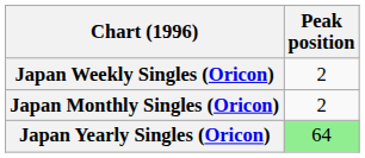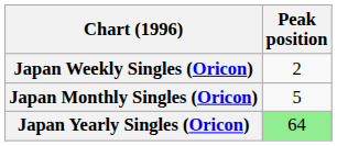 <table class="wikitable sortable plainrowheaders" style="text-align:center;">
 <tr>
 <th scope="col">Chart (1996)</th>
 <th scope="col">Peak<br>position</th>
 </tr>
 <tr>
 <th scope="row">Japan Weekly Singles (<a href='#'>Oricon</a>)</th>
 <td style="text-align:center;">2</td>
 </tr>
 <tr>
 <th scope="row">Japan Monthly Singles (<a href='#'>Oricon</a>)</th>
-<td style="text-align:center;">2</td>
+<td style="text-align:center;">5</td>
 </tr>
 <tr>
 <th scope="row">Japan Yearly Singles (<a href='#'>Oricon</a>)</th>
 <td style="background: lightgreen; text-align:center;">64</td>
 </tr>
 </table>
